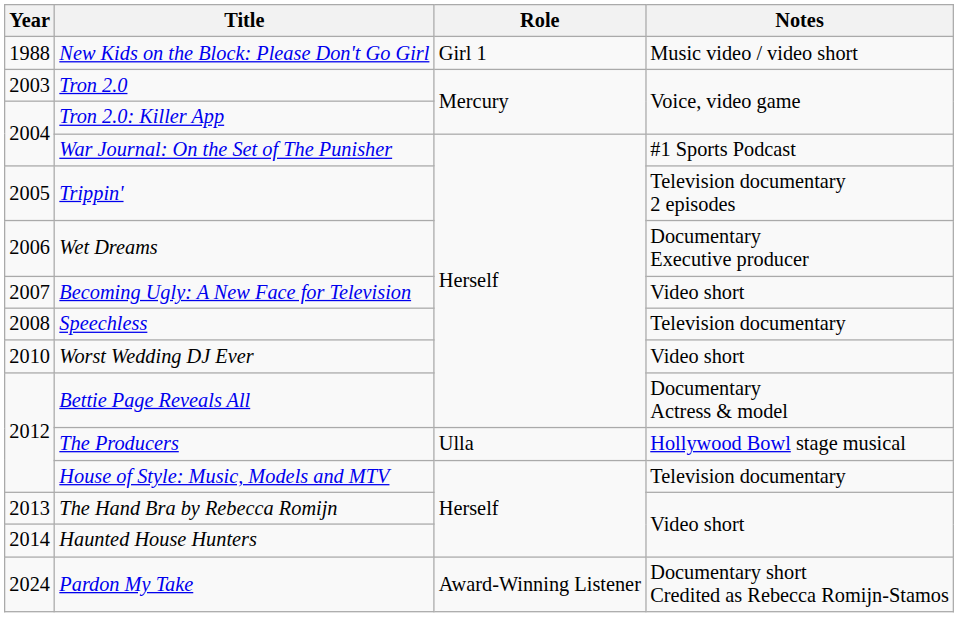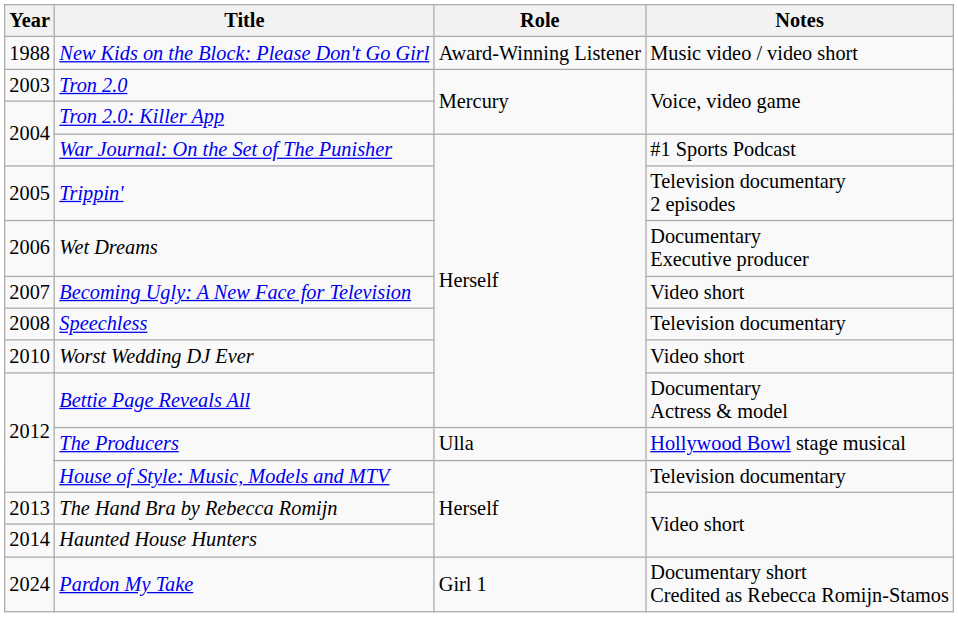 <table class="wikitable sortable">
 <tr>
 <th scope="col">Year</th>
 <th scope="col">Title</th>
 <th scope="col">Role</th>
 <th scope="col" class="unsortable">Notes</th>
 </tr>
 <tr>
 <td>1988</td>
 <td><em><a href='#'>New Kids on the Block: Please Don't Go Girl</a></em></td>
-<td>Girl 1</td>
+<td>Award-Winning Listener</td>
 <td>Music video / video short</td>
 </tr>
 <tr>
 <td>2003</td>
 <td><em><a href='#'>Tron 2.0</a></em></td>
 <td rowspan=2>Mercury</td>
 <td rowspan=2>Voice, video game</td>
 </tr>
 <tr>
 <td rowspan=2>2004</td>
 <td><em><a href='#'>Tron 2.0: Killer App</a></em></td>
 </tr>
 <tr>
 <td><em><a href='#'>War Journal: On the Set of The Punisher</a></em></td>
 <td rowspan=7>Herself</td>
 <td>#1 Sports Podcast</td>
 </tr>
 <tr>
 <td>2005</td>
 <td><em><a href='#'>Trippin'</a></em></td>
 <td>Television documentary<br>2 episodes</td>
 </tr>
 <tr>
 <td>2006</td>
 <td><em>Wet Dreams</em></td>
 <td>Documentary<br>Executive producer</td>
 </tr>
 <tr>
 <td>2007</td>
 <td><em><a href='#'>Becoming Ugly: A New Face for Television</a></em></td>
 <td>Video short</td>
 </tr>
 <tr>
 <td>2008</td>
 <td><em><a href='#'>Speechless</a></em></td>
 <td>Television documentary</td>
 </tr>
 <tr>
 <td>2010</td>
 <td><em>Worst Wedding DJ Ever</em></td>
 <td>Video short</td>
 </tr>
 <tr>
 <td rowspan=3>2012</td>
 <td><em><a href='#'>Bettie Page Reveals All</a></em></td>
 <td>Documentary<br>Actress & model</td>
 </tr>
 <tr>
 <td><em><a href='#'>The Producers</a></em></td>
 <td>Ulla</td>
 <td><a href='#'>Hollywood Bowl</a> stage musical</td>
 </tr>
 <tr>
 <td><em><a href='#'>House of Style: Music, Models and MTV</a></em></td>
 <td rowspan=3>Herself</td>
 <td>Television documentary</td>
 </tr>
 <tr>
 <td>2013</td>
 <td data-sort-value="Hand Bra by Rebecca Romijn, The"><em>The Hand Bra by Rebecca Romijn</em></td>
 <td rowspan=2>Video short</td>
 </tr>
 <tr>
 <td>2014</td>
 <td><em>Haunted House Hunters</em></td>
 </tr>
 <tr>
 <td>2024</td>
 <td><em><a href='#'>Pardon My Take</a></em></td>
-<td>Award-Winning Listener</td>
+<td>Girl 1</td>
 <td>Documentary short<br>Credited as Rebecca Romijn-Stamos</td>
 </tr>
 </table>
